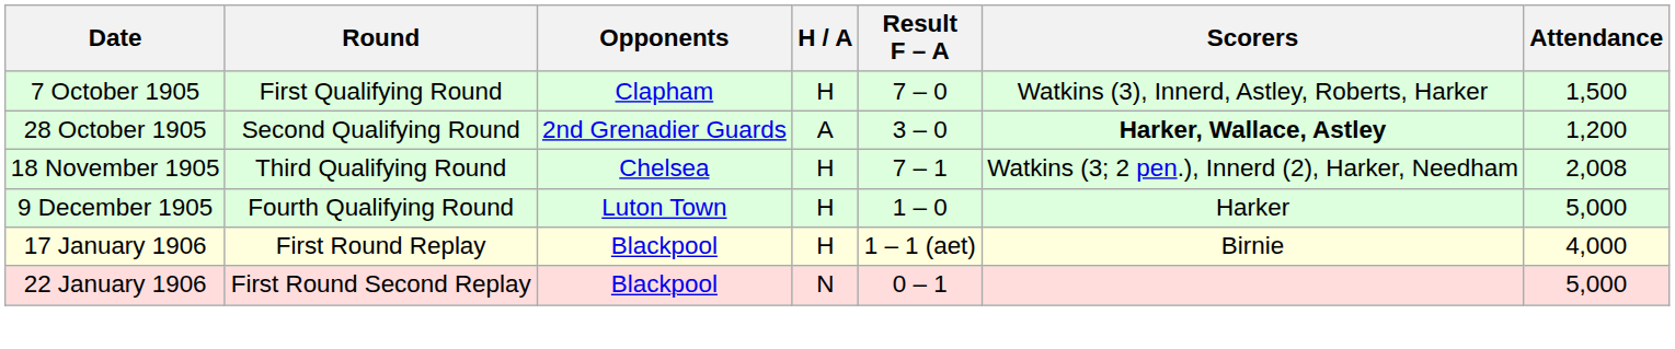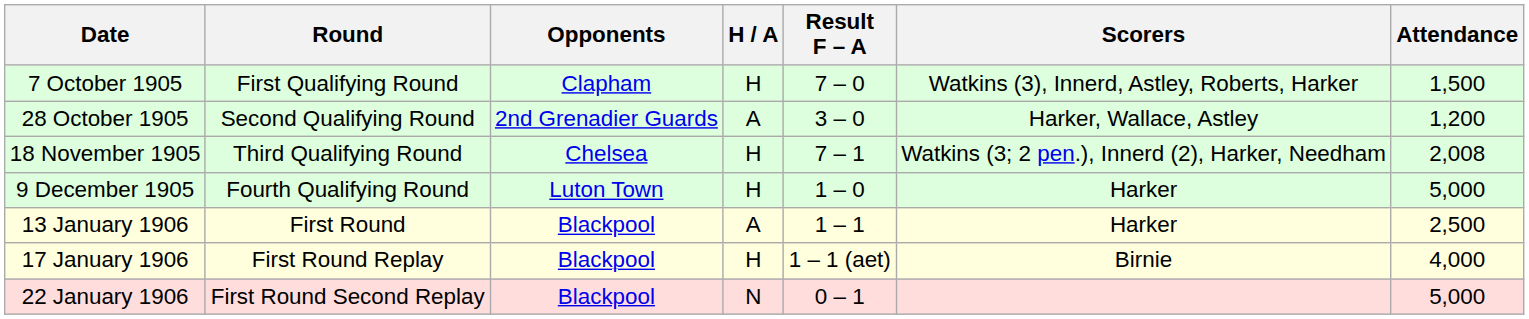 <table class="wikitable" style="text-align:center">
 <tr>
 <th>Date</th>
 <th>Round</th>
 <th>Opponents</th>
 <th>H / A</th>
 <th>Result<br>F – A</th>
 <th>Scorers</th>
 <th>Attendance</th>
 </tr>
 <tr bgcolor="#ddffdd">
 <td>7 October 1905</td>
 <td>First Qualifying Round</td>
 <td><a href='#'>Clapham</a></td>
 <td>H</td>
 <td>7 – 0</td>
 <td>Watkins (3), Innerd, Astley, Roberts, Harker</td>
 <td>1,500</td>
 </tr>
 <tr bgcolor="#ddffdd">
 <td>28 October 1905</td>
 <td>Second Qualifying Round</td>
 <td><a href='#'>2nd Grenadier Guards</a></td>
 <td>A</td>
 <td>3 – 0</td>
-<td><strong>Harker, Wallace, Astley</strong></td>
+<td>Harker, Wallace, Astley</td>
 <td>1,200</td>
 </tr>
 <tr bgcolor="#ddffdd">
 <td>18 November 1905</td>
 <td>Third Qualifying Round</td>
 <td><a href='#'>Chelsea</a></td>
 <td>H</td>
 <td>7 – 1</td>
 <td>Watkins (3; 2 <a href='#'>pen</a>.), Innerd (2), Harker, Needham</td>
 <td>2,008</td>
 </tr>
 <tr bgcolor="#ddffdd">
 <td>9 December 1905</td>
 <td>Fourth Qualifying Round</td>
 <td><a href='#'>Luton Town</a></td>
 <td>H</td>
 <td>1 – 0</td>
 <td>Harker</td>
 <td>5,000</td>
 </tr>
 <tr bgcolor="#ffffdd">
+<td>13 January 1906</td>
+<td>First Round</td>
+<td><a href='#'>Blackpool</a></td>
+<td>A</td>
+<td>1 – 1</td>
+<td>Harker</td>
+<td>2,500</td>
+</tr>
+<tr bgcolor="#ffffdd">
 <td>17 January 1906</td>
 <td>First Round Replay</td>
 <td><a href='#'>Blackpool</a></td>
 <td>H</td>
 <td>1 – 1 (aet)</td>
 <td>Birnie</td>
 <td>4,000</td>
 </tr>
 <tr bgcolor="#ffdddd">
 <td>22 January 1906</td>
 <td>First Round Second Replay</td>
 <td><a href='#'>Blackpool</a></td>
 <td>N</td>
 <td>0 – 1</td>
 <td></td>
 <td>5,000</td>
 </tr>
 </table>
